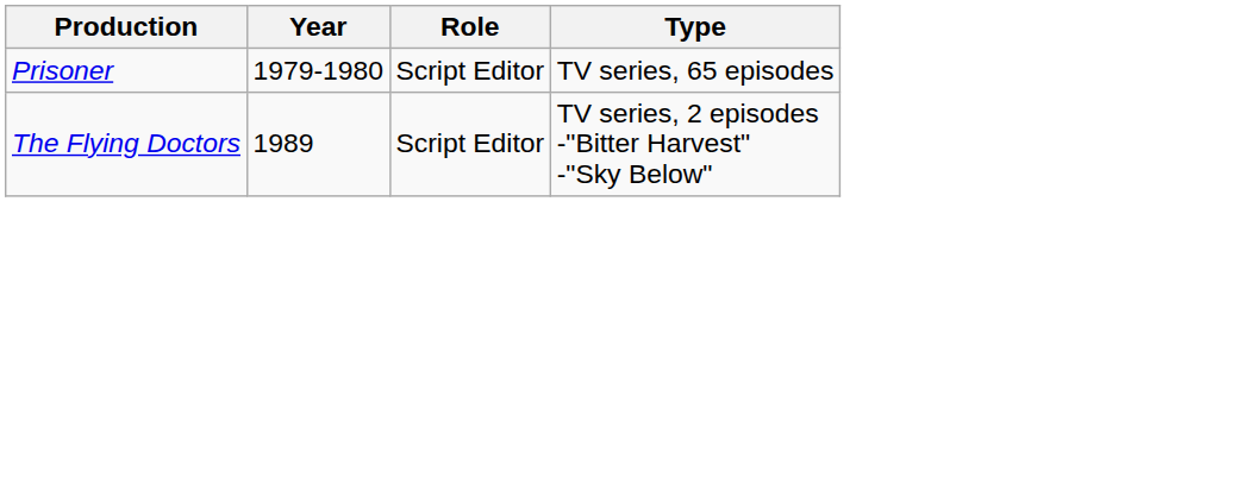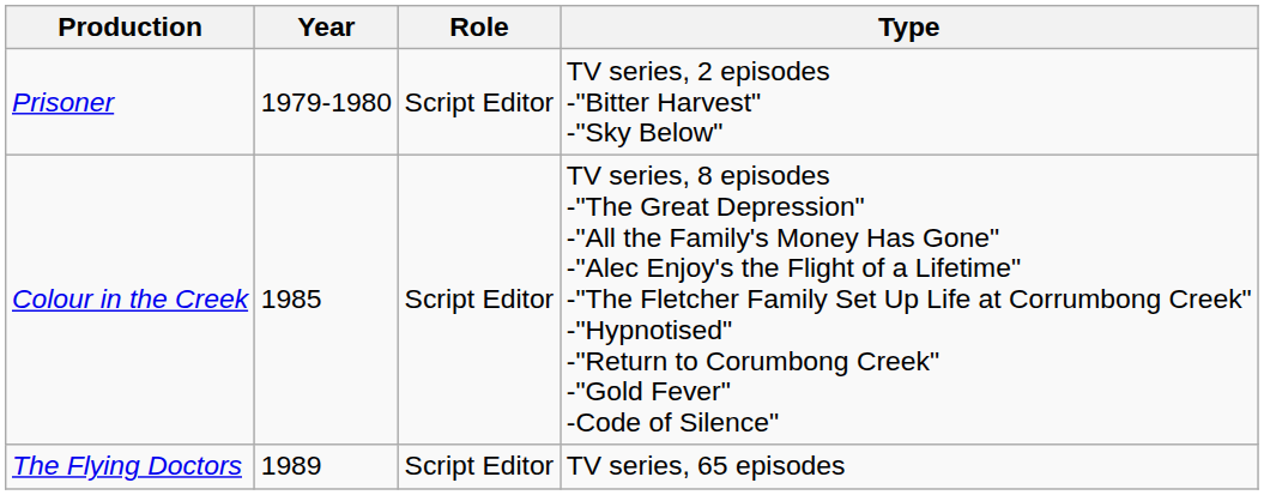 <table class="wikitable">
 <tr>
 <th>Production</th>
 <th>Year</th>
 <th>Role</th>
 <th>Type</th>
 </tr>
 <tr>
 <td><em><a href='#'>Prisoner</a></em></td>
 <td>1979-1980</td>
 <td>Script Editor</td>
-<td>TV series, 65 episodes</td>
+<td>TV series, 2 episodes<br>-"Bitter Harvest"<br>-"Sky Below"</td>
+</tr>
+<tr>
+<td><em><a href='#'>Colour in the Creek</a></em></td>
+<td>1985</td>
+<td>Script Editor</td>
+<td>TV series, 8 episodes<br>-"The Great Depression"<br>-"All the Family's Money Has Gone"<br>-"Alec Enjoy's the Flight of a Lifetime"<br>-"The Fletcher Family Set Up Life at Corrumbong Creek"<br>-"Hypnotised"<br>-"Return to Corumbong Creek"<br>-"Gold Fever"<br>-Code of Silence"</td>
 </tr>
 <tr>
 <td><em><a href='#'>The Flying Doctors</a></em></td>
 <td>1989</td>
 <td>Script Editor</td>
-<td>TV series, 2 episodes<br>-"Bitter Harvest"<br>-"Sky Below"</td>
+<td>TV series, 65 episodes</td>
 </tr>
 </table>
